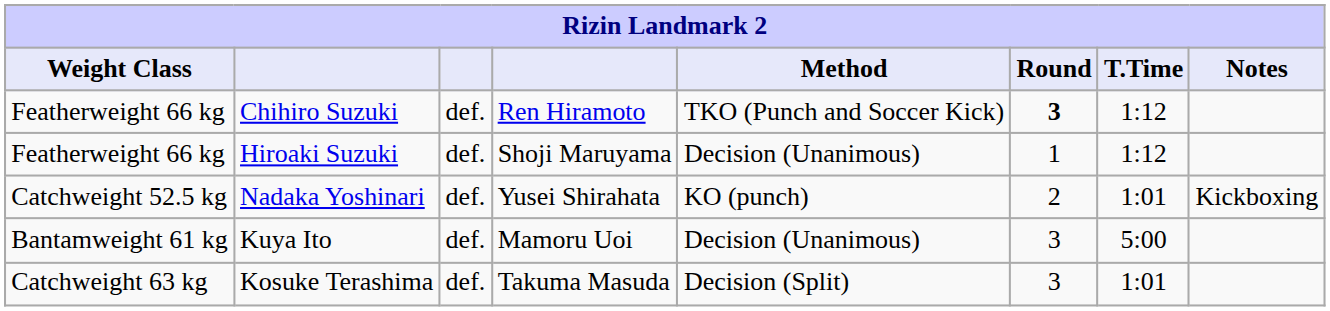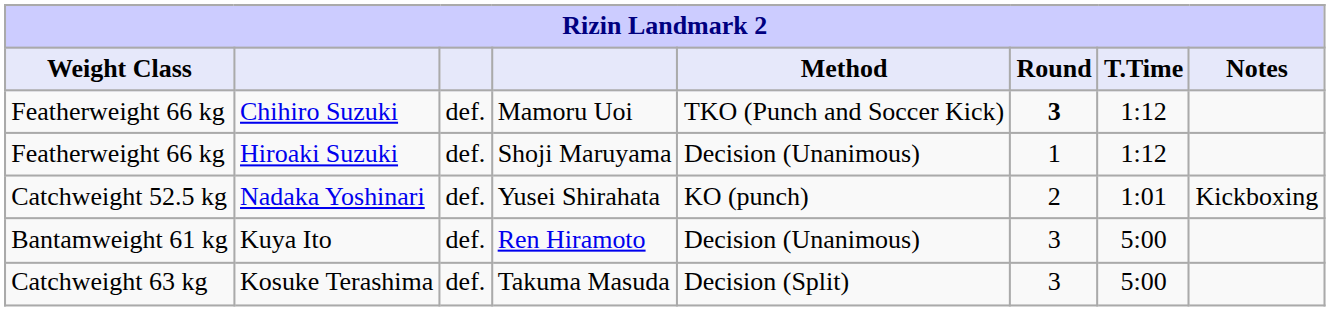 <table class="wikitable" style="font-size: 80%;">
 <tr>
 <th colspan="8" style="background-color: #ccf; color: #000080; text-align: center;"><strong>Rizin Landmark 2</strong></th>
 </tr>
 <tr>
 <th colspan="1" style="background-color: #E6E8FA; color: #000000; text-align: center;">Weight Class</th>
 <th colspan="1" style="background-color: #E6E8FA; color: #000000; text-align: center;"></th>
 <th colspan="1" style="background-color: #E6E8FA; color: #000000; text-align: center;"></th>
 <th colspan="1" style="background-color: #E6E8FA; color: #000000; text-align: center;"></th>
 <th colspan="1" style="background-color: #E6E8FA; color: #000000; text-align: center;">Method</th>
 <th colspan="1" style="background-color: #E6E8FA; color: #000000; text-align: center;">Round</th>
 <th colspan="1" style="background-color: #E6E8FA; color: #000000; text-align: center;">T.Time</th>
 <th colspan="1" style="background-color: #E6E8FA; color: #000000; text-align: center;">Notes</th>
 </tr>
 <tr>
 <td>Featherweight 66 kg</td>
 <td> <a href='#'>Chihiro Suzuki</a></td>
 <td align=center>def.</td>
-<td> <a href='#'>Ren Hiramoto</a></td>
+<td> Mamoru Uoi</td>
 <td>TKO (Punch and Soccer Kick)</td>
 <td align=center><strong>3</strong></td>
 <td align=center>1:12</td>
 <td></td>
 </tr>
 <tr>
 <td>Featherweight 66 kg</td>
 <td> <a href='#'>Hiroaki Suzuki</a></td>
 <td align=center>def.</td>
 <td> Shoji Maruyama</td>
 <td>Decision (Unanimous)</td>
 <td align=center>1</td>
 <td align=center>1:12</td>
 <td></td>
 </tr>
 <tr>
 <td>Catchweight 52.5 kg</td>
 <td> <a href='#'>Nadaka Yoshinari</a></td>
 <td align=center>def.</td>
 <td> Yusei Shirahata</td>
 <td>KO (punch)</td>
 <td align=center>2</td>
 <td align=center>1:01</td>
 <td>Kickboxing</td>
 </tr>
 <tr>
 <td>Bantamweight 61 kg</td>
 <td> Kuya Ito</td>
 <td align=center>def.</td>
-<td> Mamoru Uoi</td>
+<td> <a href='#'>Ren Hiramoto</a></td>
 <td>Decision (Unanimous)</td>
 <td align=center>3</td>
 <td align=center>5:00</td>
 <td></td>
 </tr>
 <tr>
 <td>Catchweight 63 kg</td>
 <td> Kosuke Terashima</td>
 <td align=center>def.</td>
 <td> Takuma Masuda</td>
 <td>Decision (Split)</td>
 <td align=center>3</td>
-<td align=center>1:01</td>
+<td align=center>5:00</td>
 <td></td>
 </tr>
 </table>
